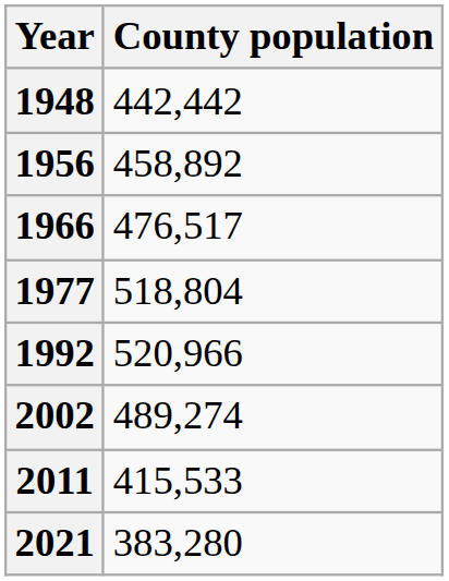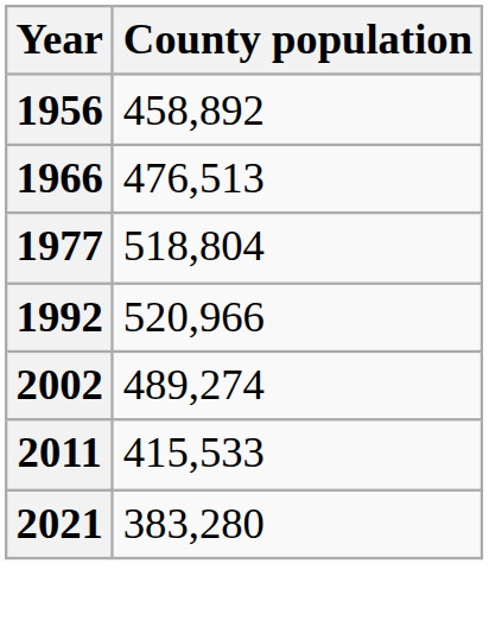 <table class="wikitable">
 <tr>
 <th>Year</th>
 <th>County population</th>
-</tr>
-<tr>
-<th>1948</th>
-<td>442,442 </td>
 </tr>
 <tr>
 <th>1956</th>
 <td>458,892 </td>
 </tr>
 <tr>
 <th>1966</th>
-<td>476,517 </td>
+<td>476,513 </td>
 </tr>
 <tr>
 <th>1977</th>
 <td>518,804 </td>
 </tr>
 <tr>
 <th>1992</th>
 <td>520,966 </td>
 </tr>
 <tr>
 <th>2002</th>
 <td>489,274 </td>
 </tr>
 <tr>
 <th>2011</th>
 <td>415,533 </td>
 </tr>
 <tr>
 <th>2021</th>
 <td>383,280 </td>
 </tr>
 </table>
